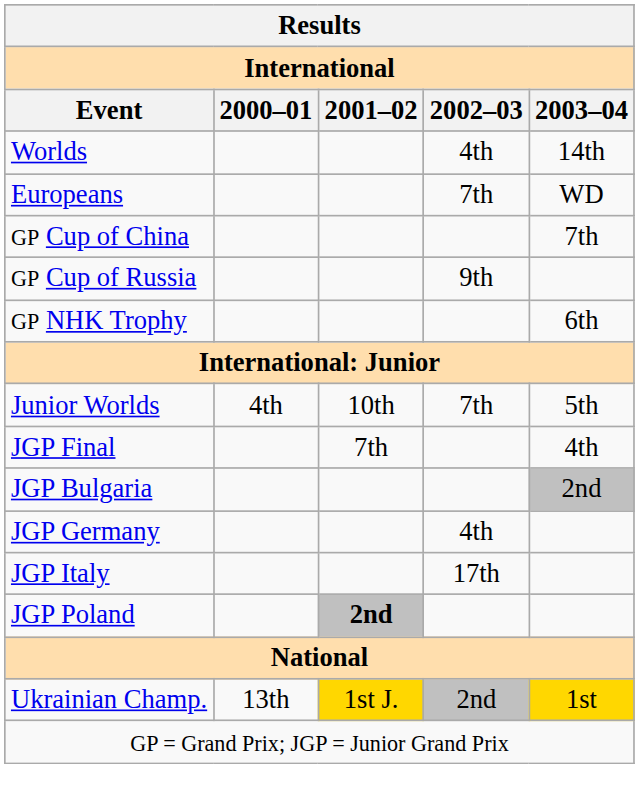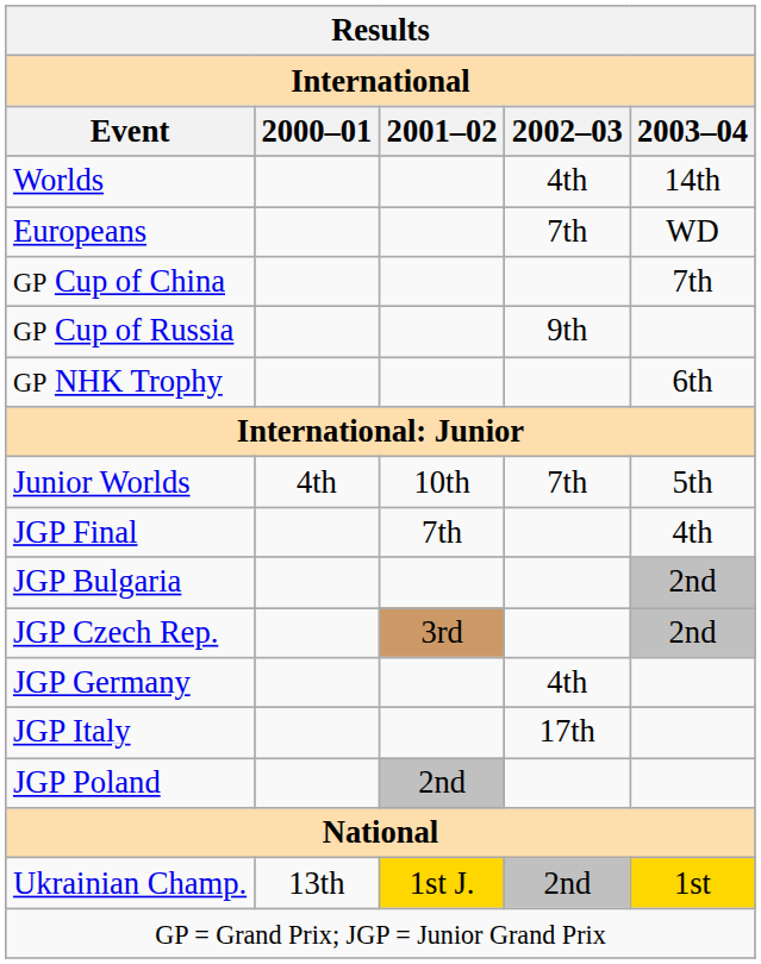 <table class="wikitable" style="text-align:center">
 <tr>
 <th colspan=5 align=center>Results</th>
 </tr>
 <tr>
 <th style="background-color: #ffdead; " colspan=5 align=center>International</th>
 </tr>
 <tr>
 <th>Event</th>
 <th>2000–01</th>
 <th>2001–02</th>
 <th>2002–03</th>
 <th>2003–04</th>
 </tr>
 <tr>
 <td align=left><a href='#'>Worlds</a></td>
 <td></td>
 <td></td>
 <td>4th</td>
 <td>14th</td>
 </tr>
 <tr>
 <td align=left><a href='#'>Europeans</a></td>
 <td></td>
 <td></td>
 <td>7th</td>
 <td>WD</td>
 </tr>
 <tr>
 <td align=left><small>GP</small> <a href='#'>Cup of China</a></td>
 <td></td>
 <td></td>
 <td></td>
 <td>7th</td>
 </tr>
 <tr>
 <td align=left><small>GP</small> <a href='#'>Cup of Russia</a></td>
 <td></td>
 <td></td>
 <td>9th</td>
 <td></td>
 </tr>
 <tr>
 <td align=left><small>GP</small> <a href='#'>NHK Trophy</a></td>
 <td></td>
 <td></td>
 <td></td>
 <td>6th</td>
 </tr>
 <tr>
 <th style="background-color: #ffdead; " colspan=5 align=center>International: Junior</th>
 </tr>
 <tr>
 <td align=left><a href='#'>Junior Worlds</a></td>
 <td>4th</td>
 <td>10th</td>
 <td>7th</td>
 <td>5th</td>
 </tr>
 <tr>
 <td align=left><a href='#'>JGP Final</a></td>
 <td></td>
 <td>7th</td>
 <td></td>
 <td>4th</td>
 </tr>
 <tr>
 <td align=left><a href='#'>JGP Bulgaria</a></td>
 <td></td>
 <td></td>
 <td></td>
 <td bgcolor=silver>2nd</td>
 </tr>
 <tr>
+<td align=left><a href='#'>JGP Czech Rep.</a></td>
+<td></td>
+<td bgcolor=cc9966>3rd</td>
+<td></td>
+<td bgcolor=silver>2nd</td>
+</tr>
+<tr>
 <td align=left><a href='#'>JGP Germany</a></td>
 <td></td>
 <td></td>
 <td>4th</td>
 <td></td>
 </tr>
 <tr>
 <td align=left><a href='#'>JGP Italy</a></td>
 <td></td>
 <td></td>
 <td>17th</td>
 <td></td>
 </tr>
 <tr>
 <td align=left><a href='#'>JGP Poland</a></td>
 <td></td>
-<td bgcolor=silver><strong>2nd</strong></td>
+<td bgcolor=silver>2nd</td>
 <td></td>
 <td></td>
 </tr>
 <tr>
 <th style="background-color: #ffdead; " colspan=5 align=center>National</th>
 </tr>
 <tr>
 <td align=left><a href='#'>Ukrainian Champ.</a></td>
 <td>13th</td>
 <td bgcolor=gold>1st J.</td>
 <td bgcolor=silver>2nd</td>
 <td bgcolor=gold>1st</td>
 </tr>
 <tr>
 <td colspan=5 align=center><small> GP = Grand Prix; JGP = Junior Grand Prix </small></td>
 </tr>
 </table>
